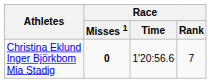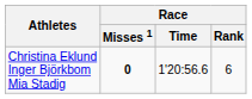 <table class="wikitable" border="1" style="font-size:90%">
 <tr>
 <th rowspan=2>Athletes</th>
 <th colspan=3>Race</th>
 </tr>
 <tr>
 <th>Misses <sup>1</sup></th>
 <th>Time</th>
 <th>Rank</th>
 </tr>
 <tr>
 <td><a href='#'>Christina Eklund</a><br><a href='#'>Inger Björkbom</a><br><a href='#'>Mia Stadig</a></td>
 <td align=center><strong>0</strong></td>
 <td align=center>1'20:56.6</td>
-<td align=center>7</td>
+<td align=center>6</td>
 </tr>
 </table>
